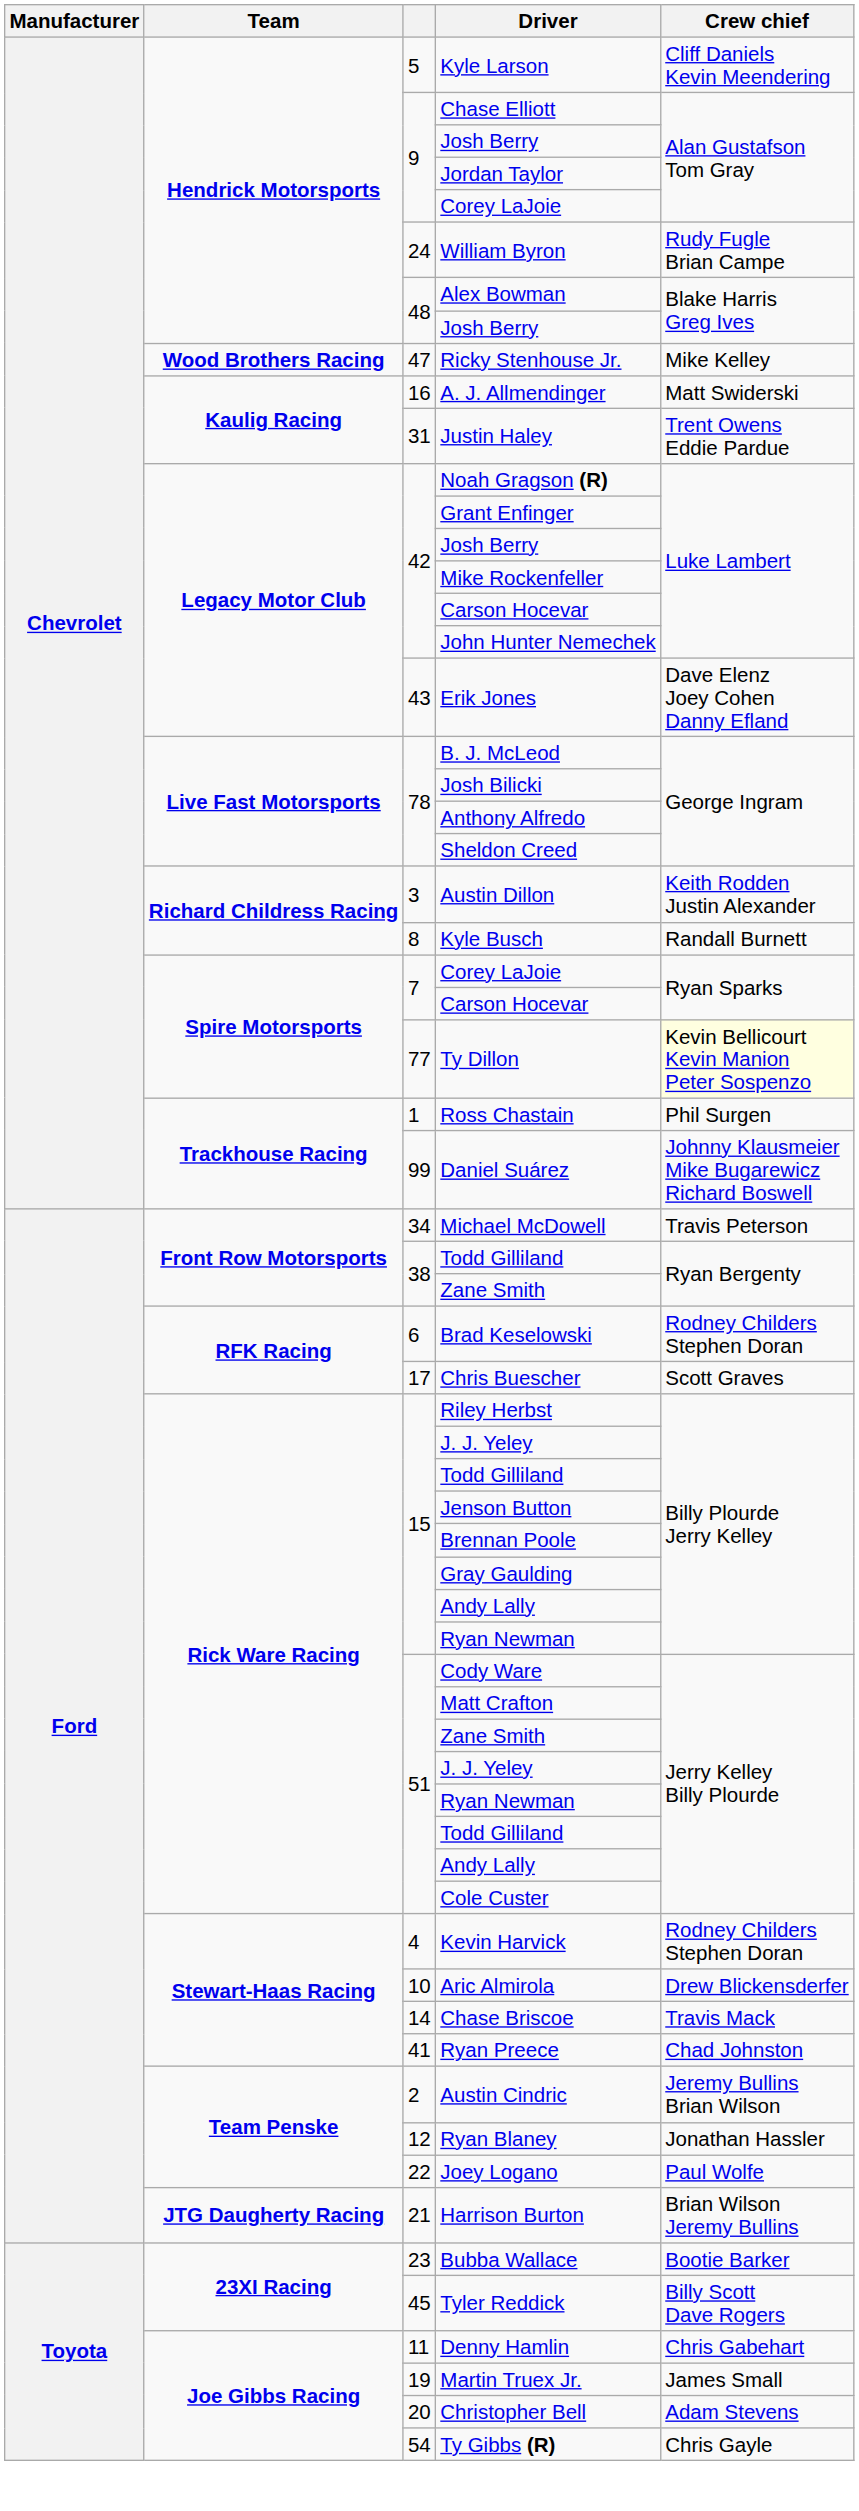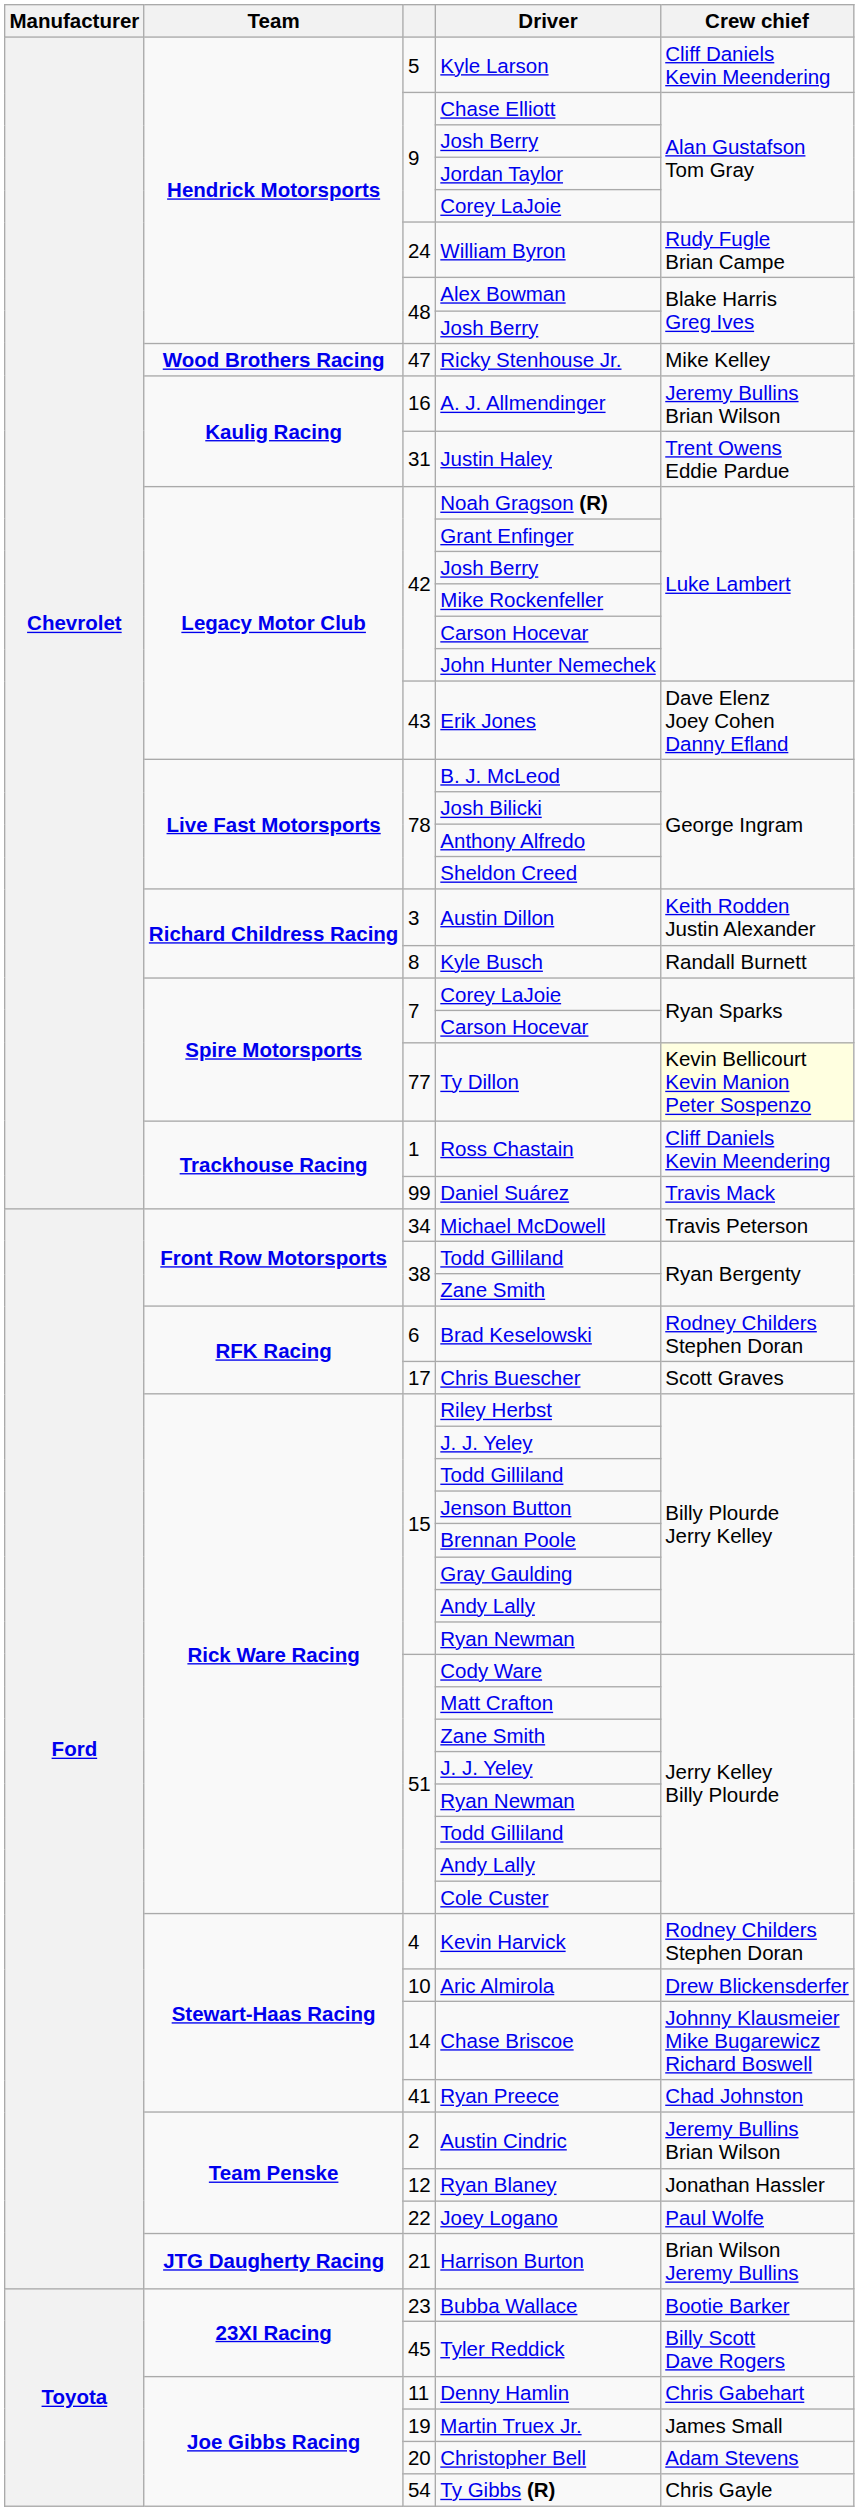 <table class="wikitable" style="font-size: 95%;">
 <tr>
 <th>Manufacturer</th>
 <th>Team</th>
 <th></th>
 <th>Driver</th>
 <th>Crew chief</th>
 </tr>
 <tr>
 <th rowspan=29><a href='#'>Chevrolet</a></th>
 <td rowspan=8 style="text-align:center;"><strong><a href='#'>Hendrick Motorsports</a></strong></td>
 <td>5</td>
 <td><a href='#'>Kyle Larson</a></td>
 <td><a href='#'>Cliff Daniels</a> <small></small> <br> <a href='#'>Kevin Meendering</a> <small></small></td>
 </tr>
 <tr>
 <td rowspan=4>9</td>
 <td><a href='#'>Chase Elliott</a> <small></small></td>
 <td rowspan=4><a href='#'>Alan Gustafson</a> <small></small> <br> Tom Gray <small></small></td>
 </tr>
 <tr>
 <td><a href='#'>Josh Berry</a> <small></small></td>
 </tr>
 <tr>
 <td><a href='#'>Jordan Taylor</a> <small></small></td>
 </tr>
 <tr>
 <td><a href='#'>Corey LaJoie</a> <small></small></td>
 </tr>
 <tr>
 <td>24</td>
 <td><a href='#'>William Byron</a></td>
 <td><a href='#'>Rudy Fugle</a> <small></small> <br> Brian Campe <small></small></td>
 </tr>
 <tr>
 <td rowspan=2>48</td>
 <td><a href='#'>Alex Bowman</a> <small></small></td>
 <td rowspan=2>Blake Harris <small></small> <br> <a href='#'>Greg Ives</a> <small></small></td>
 </tr>
 <tr>
 <td><a href='#'>Josh Berry</a> <small></small></td>
 </tr>
 <tr>
 <td style="text-align:center;"><strong><a href='#'>Wood Brothers Racing</a></strong></td>
 <td>47</td>
 <td><a href='#'>Ricky Stenhouse Jr.</a></td>
 <td>Mike Kelley</td>
 </tr>
 <tr>
 <td rowspan=2 style="text-align:center;"><strong><a href='#'>Kaulig Racing</a></strong></td>
 <td>16</td>
 <td><a href='#'>A. J. Allmendinger</a></td>
-<td>Matt Swiderski</td>
+<td><a href='#'>Jeremy Bullins</a> <small></small> <br> Brian Wilson <small></small></td>
 </tr>
 <tr>
 <td>31</td>
 <td><a href='#'>Justin Haley</a></td>
 <td><a href='#'>Trent Owens</a> <small></small> <br> Eddie Pardue <small></small></td>
 </tr>
 <tr>
 <td rowspan=7 style="text-align:center;"><strong><a href='#'>Legacy Motor Club</a></strong></td>
 <td rowspan=6>42</td>
 <td><a href='#'>Noah Gragson</a> <strong>(R)</strong> <small></small></td>
 <td rowspan=6><a href='#'>Luke Lambert</a></td>
 </tr>
 <tr>
 <td><a href='#'>Grant Enfinger</a> <small></small></td>
 </tr>
 <tr>
 <td><a href='#'>Josh Berry</a> <small></small></td>
 </tr>
 <tr>
 <td><a href='#'>Mike Rockenfeller</a> <small></small></td>
 </tr>
 <tr>
 <td><a href='#'>Carson Hocevar</a> <small></small></td>
 </tr>
 <tr>
 <td><a href='#'>John Hunter Nemechek</a> <small></small></td>
 </tr>
 <tr>
 <td>43</td>
 <td><a href='#'>Erik Jones</a></td>
 <td>Dave Elenz <small></small> <br> Joey Cohen <small></small> <br> <a href='#'>Danny Efland</a> <small></small></td>
 </tr>
 <tr>
 <td rowspan=4 style="text-align:center;"><strong><a href='#'>Live Fast Motorsports</a></strong></td>
 <td rowspan=4>78</td>
 <td><a href='#'>B. J. McLeod</a>  <small></small></td>
 <td rowspan=4>George Ingram</td>
 </tr>
 <tr>
 <td><a href='#'>Josh Bilicki</a> <small></small></td>
 </tr>
 <tr>
 <td><a href='#'>Anthony Alfredo</a> <small></small></td>
 </tr>
 <tr>
 <td><a href='#'>Sheldon Creed</a> <small></small></td>
 </tr>
 <tr>
 <td rowspan=2 style="text-align:center;"><strong><a href='#'>Richard Childress Racing</a></strong></td>
 <td>3</td>
 <td><a href='#'>Austin Dillon</a></td>
 <td><a href='#'>Keith Rodden</a> <small></small> <br> Justin Alexander <small></small></td>
 </tr>
 <tr>
 <td>8</td>
 <td><a href='#'>Kyle Busch</a></td>
 <td>Randall Burnett</td>
 </tr>
 <tr>
 <td rowspan=3 style="text-align:center;"><strong><a href='#'>Spire Motorsports</a></strong></td>
 <td rowspan=2>7</td>
 <td><a href='#'>Corey LaJoie</a> <small></small></td>
 <td rowspan=2>Ryan Sparks</td>
 </tr>
 <tr>
 <td><a href='#'>Carson Hocevar</a> <small></small></td>
 </tr>
 <tr>
 <td>77</td>
 <td><a href='#'>Ty Dillon</a></td>
 <td style="background: lightyellow;">Kevin Bellicourt <small></small> <br> <a href='#'>Kevin Manion</a> <small></small> <br> <a href='#'>Peter Sospenzo</a> <small></small></td>
 </tr>
 <tr>
 <td rowspan=2 style="text-align:center;"><strong><a href='#'>Trackhouse Racing</a></strong></td>
 <td>1</td>
 <td><a href='#'>Ross Chastain</a></td>
-<td>Phil Surgen</td>
+<td><a href='#'>Cliff Daniels</a> <small></small> <br> <a href='#'>Kevin Meendering</a> <small></small></td>
 </tr>
 <tr>
 <td>99</td>
 <td><a href='#'>Daniel Suárez</a></td>
-<td><a href='#'>Johnny Klausmeier</a> <small></small> <br> <a href='#'>Mike Bugarewicz</a> <small></small> <br> <a href='#'>Richard Boswell</a> <small></small></td>
+<td><a href='#'>Travis Mack</a></td>
 </tr>
 <tr>
 <th rowspan=29><a href='#'>Ford</a></th>
 <td rowspan=3 style="text-align:center;"><strong><a href='#'>Front Row Motorsports</a></strong></td>
 <td>34</td>
 <td><a href='#'>Michael McDowell</a></td>
 <td>Travis Peterson</td>
 </tr>
 <tr>
 <td rowspan=2>38</td>
 <td><a href='#'>Todd Gilliland</a> <small></small></td>
 <td rowspan=2>Ryan Bergenty</td>
 </tr>
 <tr>
 <td><a href='#'>Zane Smith</a> <small></small></td>
 </tr>
 <tr>
 <td rowspan=2 style="text-align:center;"><strong><a href='#'>RFK Racing</a></strong></td>
 <td>6</td>
 <td><a href='#'>Brad Keselowski</a></td>
 <td><a href='#'>Rodney Childers</a> <small></small> <br> Stephen Doran <small></small></td>
 </tr>
 <tr>
 <td>17</td>
 <td><a href='#'>Chris Buescher</a></td>
 <td>Scott Graves</td>
 </tr>
 <tr>
 <td rowspan=16 style="text-align:center;"><strong><a href='#'>Rick Ware Racing</a></strong></td>
 <td rowspan=8>15</td>
 <td><a href='#'>Riley Herbst</a> <small></small></td>
 <td rowspan=8>Billy Plourde <small></small> <br> Jerry Kelley <small></small></td>
 </tr>
 <tr>
 <td><a href='#'>J. J. Yeley</a> <small></small></td>
 </tr>
 <tr>
 <td><a href='#'>Todd Gilliland</a> <small></small></td>
 </tr>
 <tr>
 <td><a href='#'>Jenson Button</a> <small></small></td>
 </tr>
 <tr>
 <td><a href='#'>Brennan Poole</a> <small></small></td>
 </tr>
 <tr>
 <td><a href='#'>Gray Gaulding</a> <small></small></td>
 </tr>
 <tr>
 <td><a href='#'>Andy Lally</a> <small></small></td>
 </tr>
 <tr>
 <td><a href='#'>Ryan Newman</a> <small></small></td>
 </tr>
 <tr>
 <td rowspan=8>51</td>
 <td><a href='#'>Cody Ware</a> <small></small></td>
 <td rowspan=8>Jerry Kelley <small></small> <br> Billy Plourde <small></small></td>
 </tr>
 <tr>
 <td><a href='#'>Matt Crafton</a> <small></small></td>
 </tr>
 <tr>
 <td><a href='#'>Zane Smith</a> <small></small></td>
 </tr>
 <tr>
 <td><a href='#'>J. J. Yeley</a> <small></small></td>
 </tr>
 <tr>
 <td><a href='#'>Ryan Newman</a> <small></small></td>
 </tr>
 <tr>
 <td><a href='#'>Todd Gilliland</a> <small></small></td>
 </tr>
 <tr>
 <td><a href='#'>Andy Lally</a> <small></small></td>
 </tr>
 <tr>
 <td><a href='#'>Cole Custer</a> <small></small></td>
 </tr>
 <tr>
 <td rowspan=4 style="text-align:center;"><strong><a href='#'>Stewart-Haas Racing</a></strong></td>
 <td>4</td>
 <td><a href='#'>Kevin Harvick</a></td>
 <td><a href='#'>Rodney Childers</a> <small></small> <br> Stephen Doran <small></small></td>
 </tr>
 <tr>
 <td>10</td>
 <td><a href='#'>Aric Almirola</a></td>
 <td><a href='#'>Drew Blickensderfer</a></td>
 </tr>
 <tr>
 <td>14</td>
 <td><a href='#'>Chase Briscoe</a></td>
-<td><a href='#'>Travis Mack</a></td>
+<td><a href='#'>Johnny Klausmeier</a> <small></small> <br> <a href='#'>Mike Bugarewicz</a> <small></small> <br> <a href='#'>Richard Boswell</a> <small></small></td>
 </tr>
 <tr>
 <td>41</td>
 <td><a href='#'>Ryan Preece</a></td>
 <td><a href='#'>Chad Johnston</a></td>
 </tr>
 <tr>
 <td rowspan=3 style="text-align:center;"><strong><a href='#'>Team Penske</a></strong></td>
 <td>2</td>
 <td><a href='#'>Austin Cindric</a></td>
 <td><a href='#'>Jeremy Bullins</a> <small></small> <br> Brian Wilson <small></small></td>
 </tr>
 <tr>
 <td>12</td>
 <td><a href='#'>Ryan Blaney</a></td>
 <td>Jonathan Hassler</td>
 </tr>
 <tr>
 <td>22</td>
 <td><a href='#'>Joey Logano</a></td>
 <td><a href='#'>Paul Wolfe</a></td>
 </tr>
 <tr>
 <td style="text-align:center;"><strong><a href='#'>JTG Daugherty Racing</a></strong></td>
 <td>21</td>
 <td><a href='#'>Harrison Burton</a></td>
 <td>Brian Wilson <small></small> <br> <a href='#'>Jeremy Bullins</a> <small></small></td>
 </tr>
 <tr>
 <th rowspan=6><a href='#'>Toyota</a></th>
 <td rowspan=2 style="text-align:center;"><strong><a href='#'>23XI Racing</a></strong></td>
 <td>23</td>
 <td><a href='#'>Bubba Wallace</a></td>
 <td><a href='#'>Bootie Barker</a></td>
 </tr>
 <tr>
 <td>45</td>
 <td><a href='#'>Tyler Reddick</a></td>
 <td><a href='#'>Billy Scott</a> <small></small> <br> <a href='#'>Dave Rogers</a> <small></small></td>
 </tr>
 <tr>
 <td rowspan=4 style="text-align:center;"><strong><a href='#'>Joe Gibbs Racing</a></strong></td>
 <td>11</td>
 <td><a href='#'>Denny Hamlin</a></td>
 <td><a href='#'>Chris Gabehart</a></td>
 </tr>
 <tr>
 <td>19</td>
 <td><a href='#'>Martin Truex Jr.</a></td>
 <td>James Small</td>
 </tr>
 <tr>
 <td>20</td>
 <td><a href='#'>Christopher Bell</a></td>
 <td><a href='#'>Adam Stevens</a></td>
 </tr>
 <tr>
 <td>54</td>
 <td><a href='#'>Ty Gibbs</a> <strong>(R)</strong></td>
 <td>Chris Gayle</td>
 </tr>
 </table>
